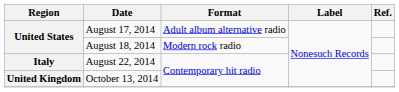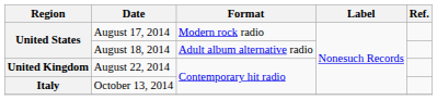 <table class="wikitable plainrowheaders">
 <tr>
 <th scope="col">Region</th>
 <th scope="col">Date</th>
 <th scope="col">Format</th>
 <th scope="col">Label</th>
 <th scope="col">Ref.</th>
 </tr>
 <tr>
 <th scope="row" rowspan="2">United States</th>
 <td>August 17, 2014</td>
-<td><a href='#'>Adult album alternative</a> radio</td>
+<td><a href='#'>Modern rock</a> radio</td>
 <td rowspan="4"><a href='#'>Nonesuch Records</a></td>
 <td align="center"></td>
 </tr>
 <tr>
 <td>August 18, 2014</td>
-<td><a href='#'>Modern rock</a> radio</td>
+<td><a href='#'>Adult album alternative</a> radio</td>
 <td align="center"></td>
 </tr>
 <tr>
-<th scope="row">Italy</th>
+<th scope="row">United Kingdom</th>
 <td>August 22, 2014</td>
 <td rowspan="2"><a href='#'>Contemporary hit radio</a></td>
 <td align="center"></td>
 </tr>
 <tr>
-<th scope="row">United Kingdom</th>
+<th scope="row">Italy</th>
 <td>October 13, 2014</td>
 <td align="center"></td>
 </tr>
 <tr>
 </tr>
 </table>
